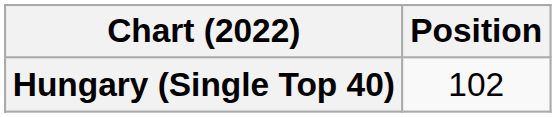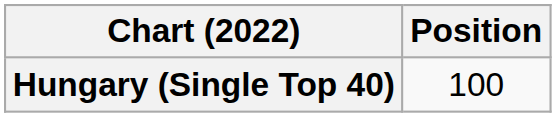 <table class="wikitable plainrowheaders" style="text-align:center">
 <tr>
 <th scope="col">Chart (2022)</th>
 <th scope="col">Position</th>
 </tr>
 <tr>
 <th scope="row">Hungary (Single Top 40)</th>
-<td>102</td>
+<td>100</td>
 </tr>
 </table>
